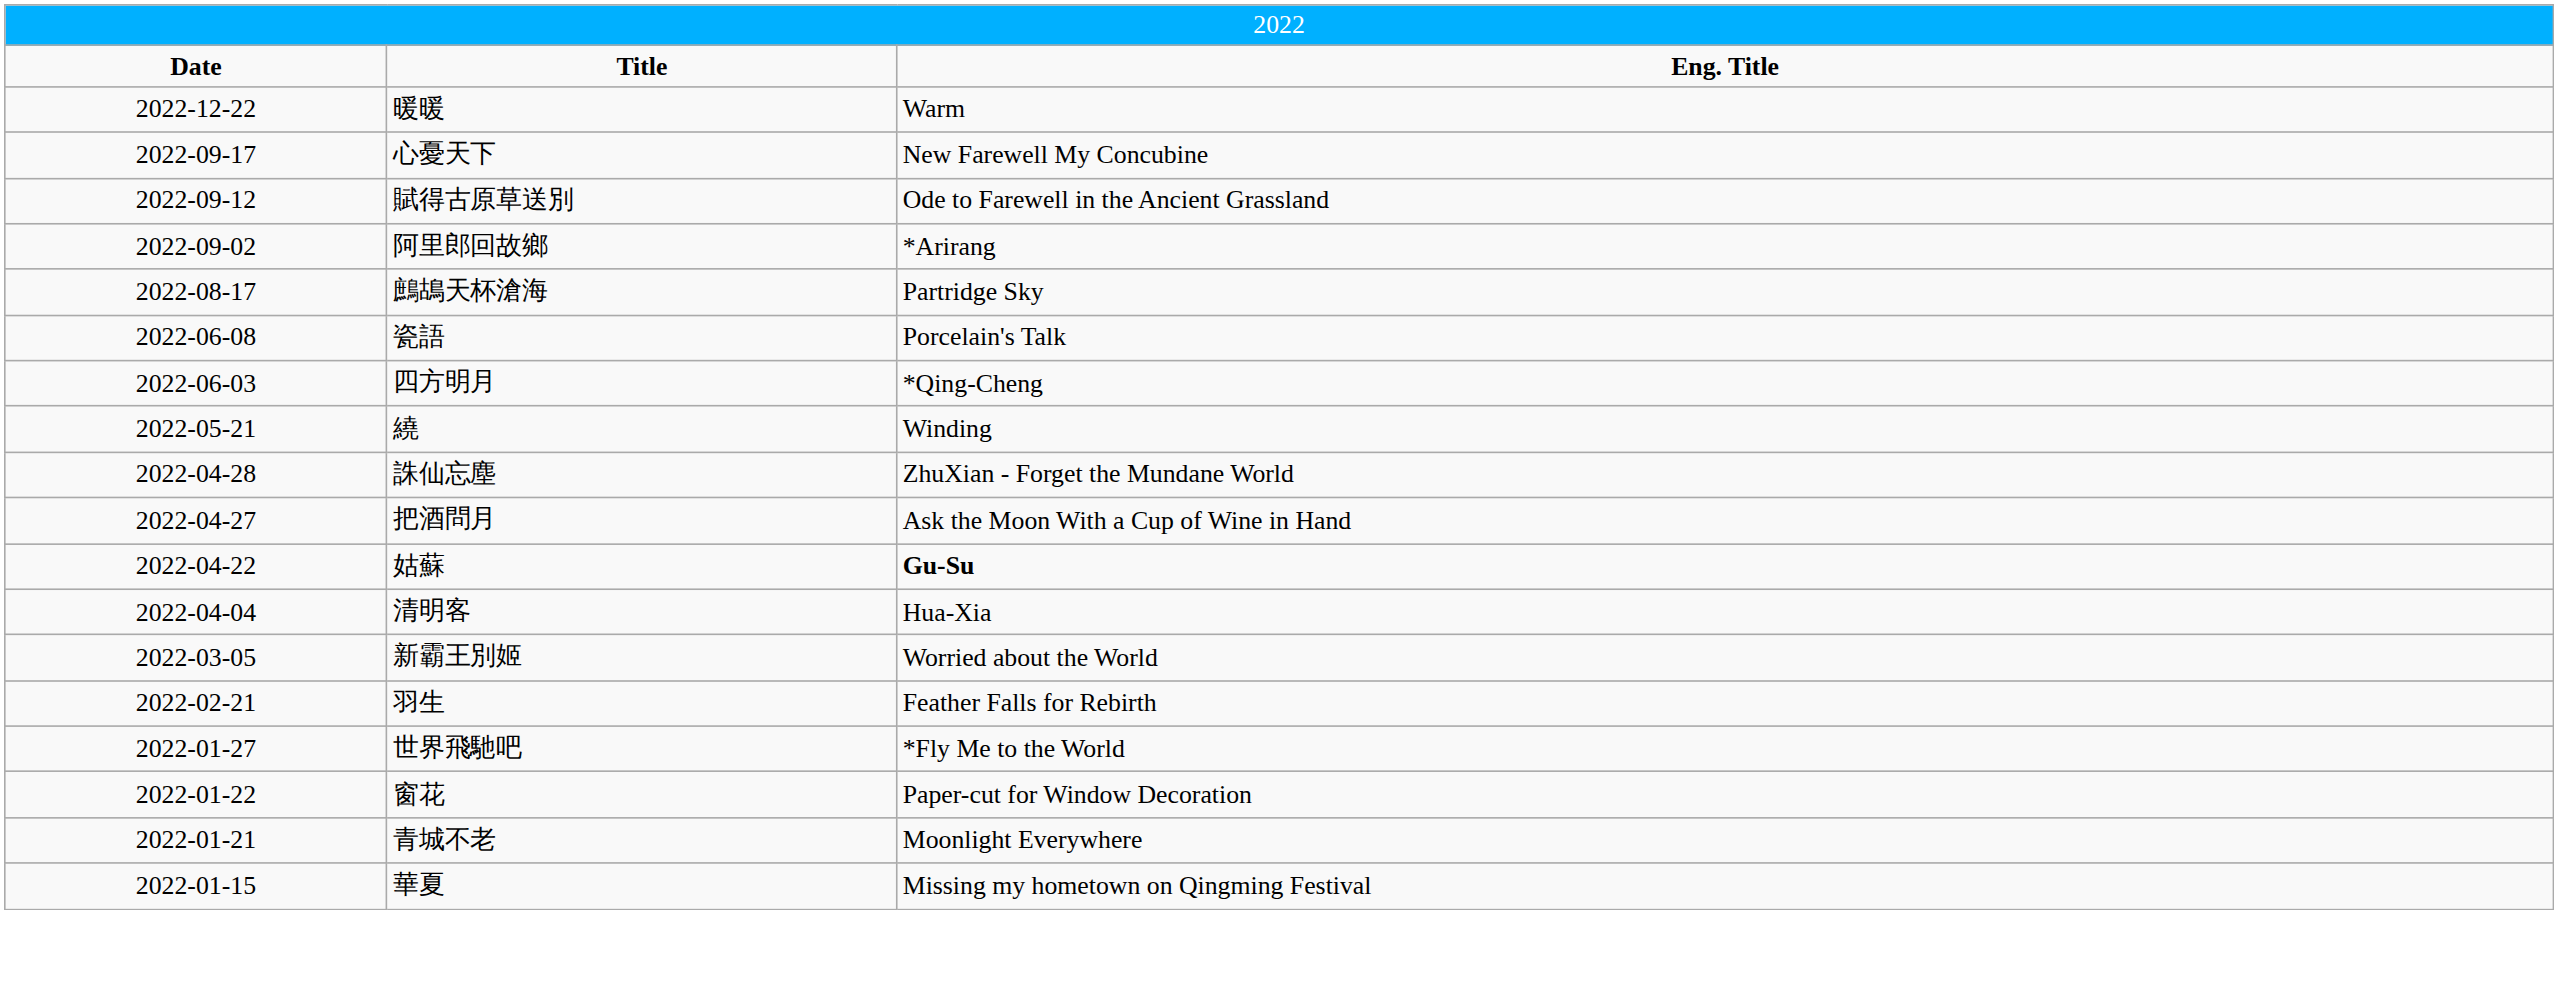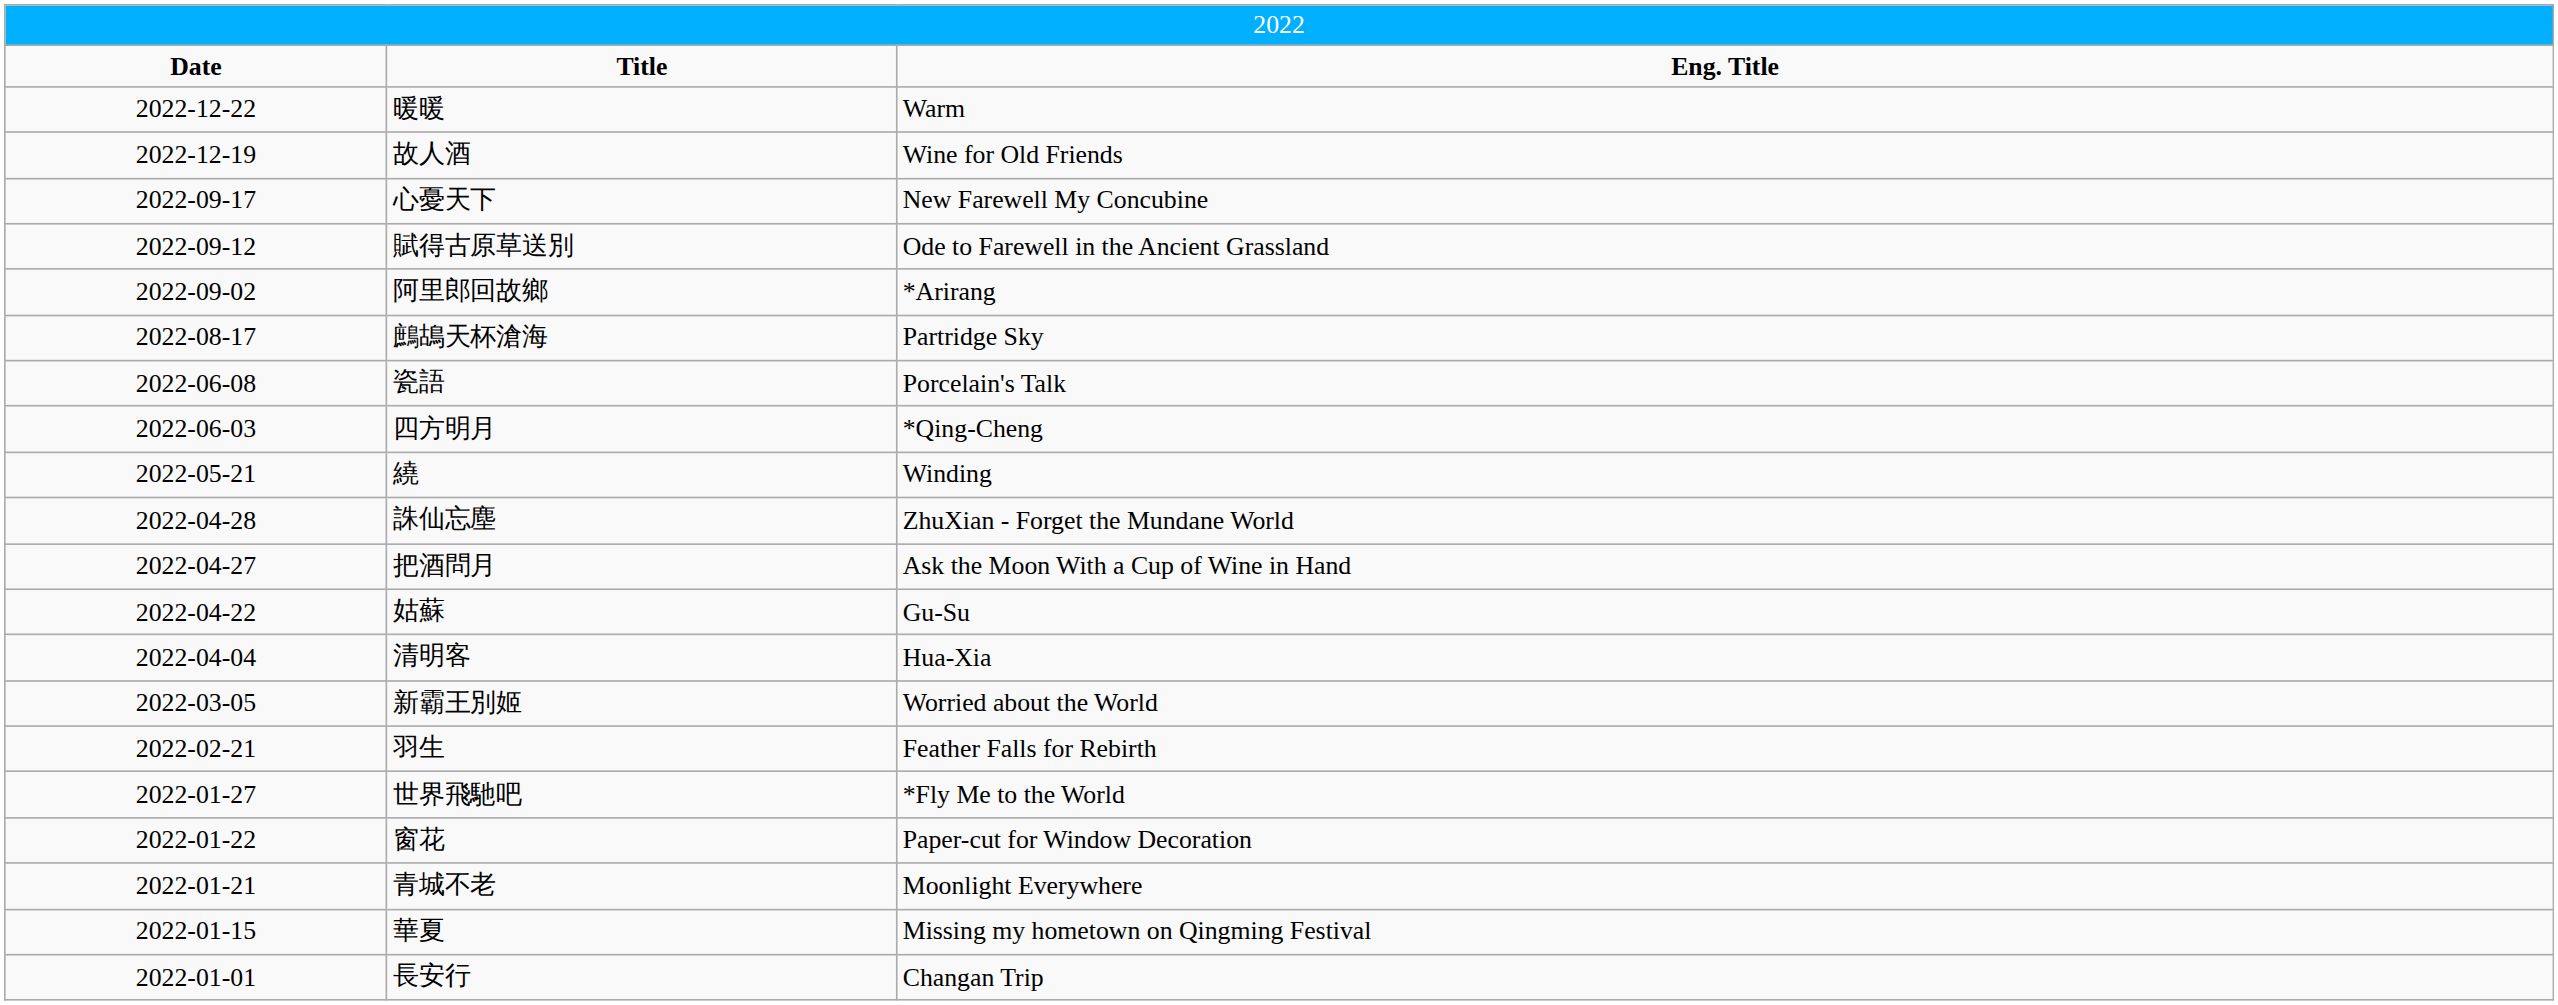 <table class="wikitable mw-collapsible mw-collapsed" width="100%" style="text-align:left">
 <tr style="background:#00B0FF; color:white ">
 <td colspan="3" align="center">2022</td>
 </tr>
 <tr>
 <td width="15%" align="center"><strong>Date</strong></td>
 <td width="20%" align="center"><strong>Title</strong></td>
 <td align="center"><strong>Eng. Title</strong></td>
 </tr>
 <tr>
 <td align="center">2022-12-22</td>
 <td>暖暖</td>
 <td>Warm</td>
+</tr>
+<tr>
+<td align="center">2022-12-19</td>
+<td>故人酒</td>
+<td>Wine for Old Friends</td>
 </tr>
 <tr>
 <td align="center">2022-09-17</td>
 <td>心憂天下</td>
 <td>New Farewell My Concubine</td>
 </tr>
 <tr>
 <td align="center">2022-09-12</td>
 <td>賦得古原草送別</td>
 <td>Ode to Farewell in the Ancient Grassland</td>
 </tr>
 <tr>
 <td align="center">2022-09-02</td>
 <td>阿里郎回故鄉</td>
 <td>*Arirang</td>
 </tr>
 <tr>
 <td align="center">2022-08-17</td>
 <td>鷓鴣天杯滄海</td>
 <td>Partridge Sky</td>
 </tr>
 <tr>
 <td align="center">2022-06-08</td>
 <td>瓷語</td>
 <td>Porcelain's Talk</td>
 </tr>
 <tr>
 <td align="center">2022-06-03</td>
 <td>四方明月</td>
 <td>*Qing-Cheng</td>
 </tr>
 <tr>
 <td align="center">2022-05-21</td>
 <td>繞</td>
 <td>Winding</td>
 </tr>
 <tr>
 <td align="center">2022-04-28</td>
 <td>誅仙忘塵</td>
 <td>ZhuXian - Forget the Mundane World</td>
 </tr>
 <tr>
 <td align="center">2022-04-27</td>
 <td>把酒問月</td>
 <td>Ask the Moon With a Cup of Wine in Hand</td>
 </tr>
 <tr>
 <td align="center">2022-04-22</td>
 <td>姑蘇</td>
-<td><strong>Gu-Su</strong></td>
+<td>Gu-Su</td>
 </tr>
 <tr>
 <td align="center">2022-04-04</td>
 <td>清明客</td>
 <td>Hua-Xia</td>
 </tr>
 <tr>
 <td align="center">2022-03-05</td>
 <td>新霸王別姬</td>
 <td>Worried about the World</td>
 </tr>
 <tr>
 <td align="center">2022-02-21</td>
 <td>羽生</td>
 <td>Feather Falls for Rebirth</td>
 </tr>
 <tr>
 <td align="center">2022-01-27</td>
 <td>世界飛馳吧</td>
 <td>*Fly Me to the World</td>
 </tr>
 <tr>
 <td align="center">2022-01-22</td>
 <td>窗花</td>
 <td>Paper-cut for Window Decoration</td>
 </tr>
 <tr>
 <td align="center">2022-01-21</td>
 <td>青城不老</td>
 <td>Moonlight Everywhere</td>
 </tr>
 <tr>
 <td align="center">2022-01-15</td>
 <td>華夏</td>
 <td>Missing my hometown on Qingming Festival</td>
 </tr>
+<tr>
+<td align="center">2022-01-01</td>
+<td>長安行</td>
+<td>Changan Trip</td>
+</tr>
 </table>
